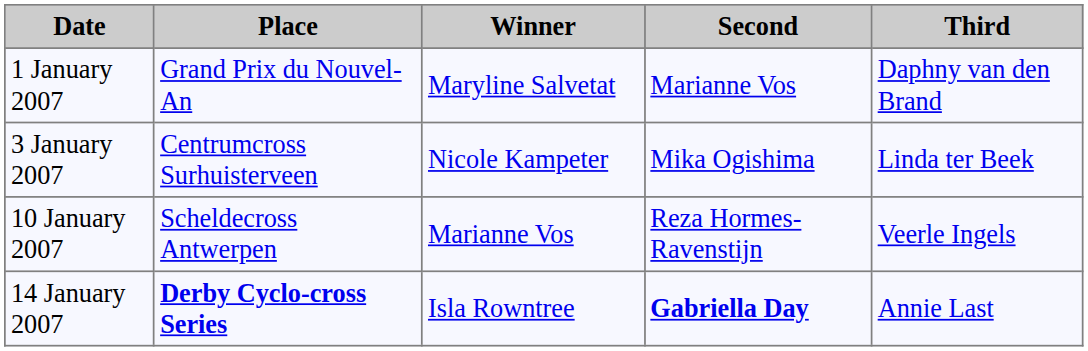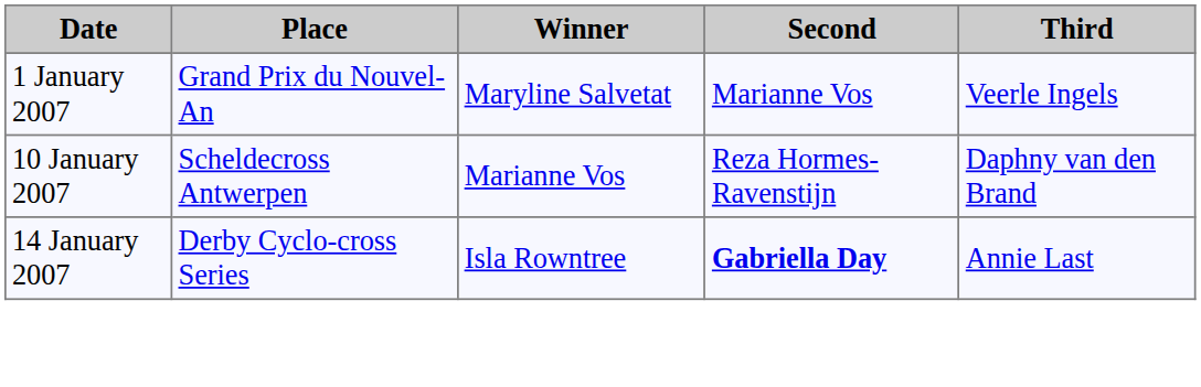 <table bgcolor="#f7f8ff" cellpadding="3" cellspacing="0" border="1" style="font-size: 95%; border: gray solid 1px; border-collapse: collapse;">
 <tr bgcolor="#CCCCCC">
 <td align="center" width="120"><strong>Date</strong></td>
 <td align="center" width="220"><strong>Place</strong></td>
 <td align="center" width="200"><strong>Winner</strong></td>
 <td align="center" width="200"><strong>Second</strong></td>
 <td align="center" width="200"><strong>Third</strong></td>
 </tr>
 <tr align="left">
 <td>1 January 2007</td>
 <td> <a href='#'>Grand Prix du Nouvel-An</a></td>
 <td> <a href='#'>Maryline Salvetat</a></td>
 <td> <a href='#'>Marianne Vos</a></td>
-<td> <a href='#'>Daphny van den Brand</a></td>
-</tr>
-<tr align="left">
-<td>3 January 2007</td>
-<td> <a href='#'>Centrumcross Surhuisterveen</a></td>
-<td> <a href='#'>Nicole Kampeter</a></td>
-<td> <a href='#'>Mika Ogishima</a></td>
-<td> <a href='#'>Linda ter Beek</a></td>
+<td> <a href='#'>Veerle Ingels</a></td>
 </tr>
 <tr align="left">
 <td>10 January 2007</td>
 <td> <a href='#'>Scheldecross Antwerpen</a></td>
 <td> <a href='#'>Marianne Vos</a></td>
 <td> <a href='#'>Reza Hormes-Ravenstijn</a></td>
-<td> <a href='#'>Veerle Ingels</a></td>
+<td> <a href='#'>Daphny van den Brand</a></td>
 </tr>
 <tr align="left">
 <td>14 January 2007</td>
-<td><strong> <a href='#'>Derby Cyclo-cross Series</a></strong></td>
+<td> <a href='#'>Derby Cyclo-cross Series</a></td>
 <td> <a href='#'>Isla Rowntree</a></td>
 <td><strong> <a href='#'>Gabriella Day</a></strong></td>
 <td> <a href='#'>Annie Last</a></td>
 </tr>
 </table>
